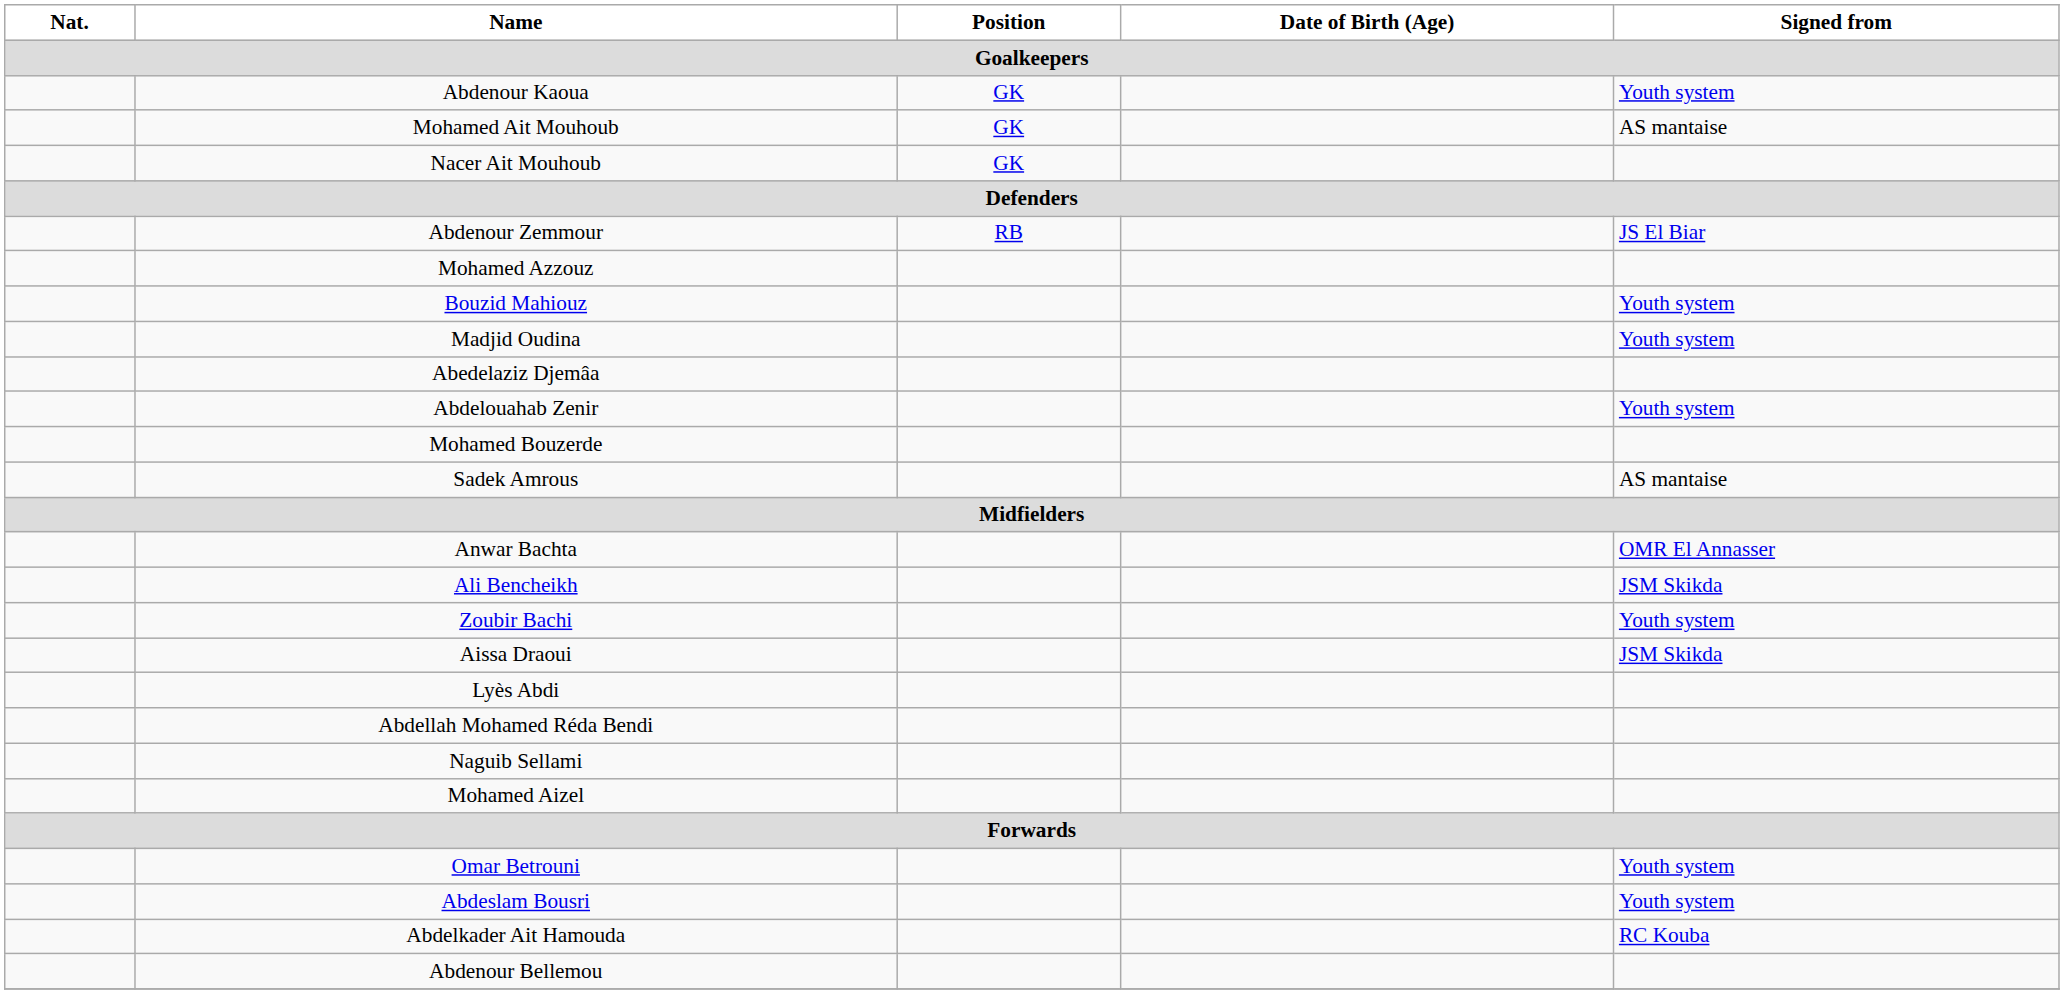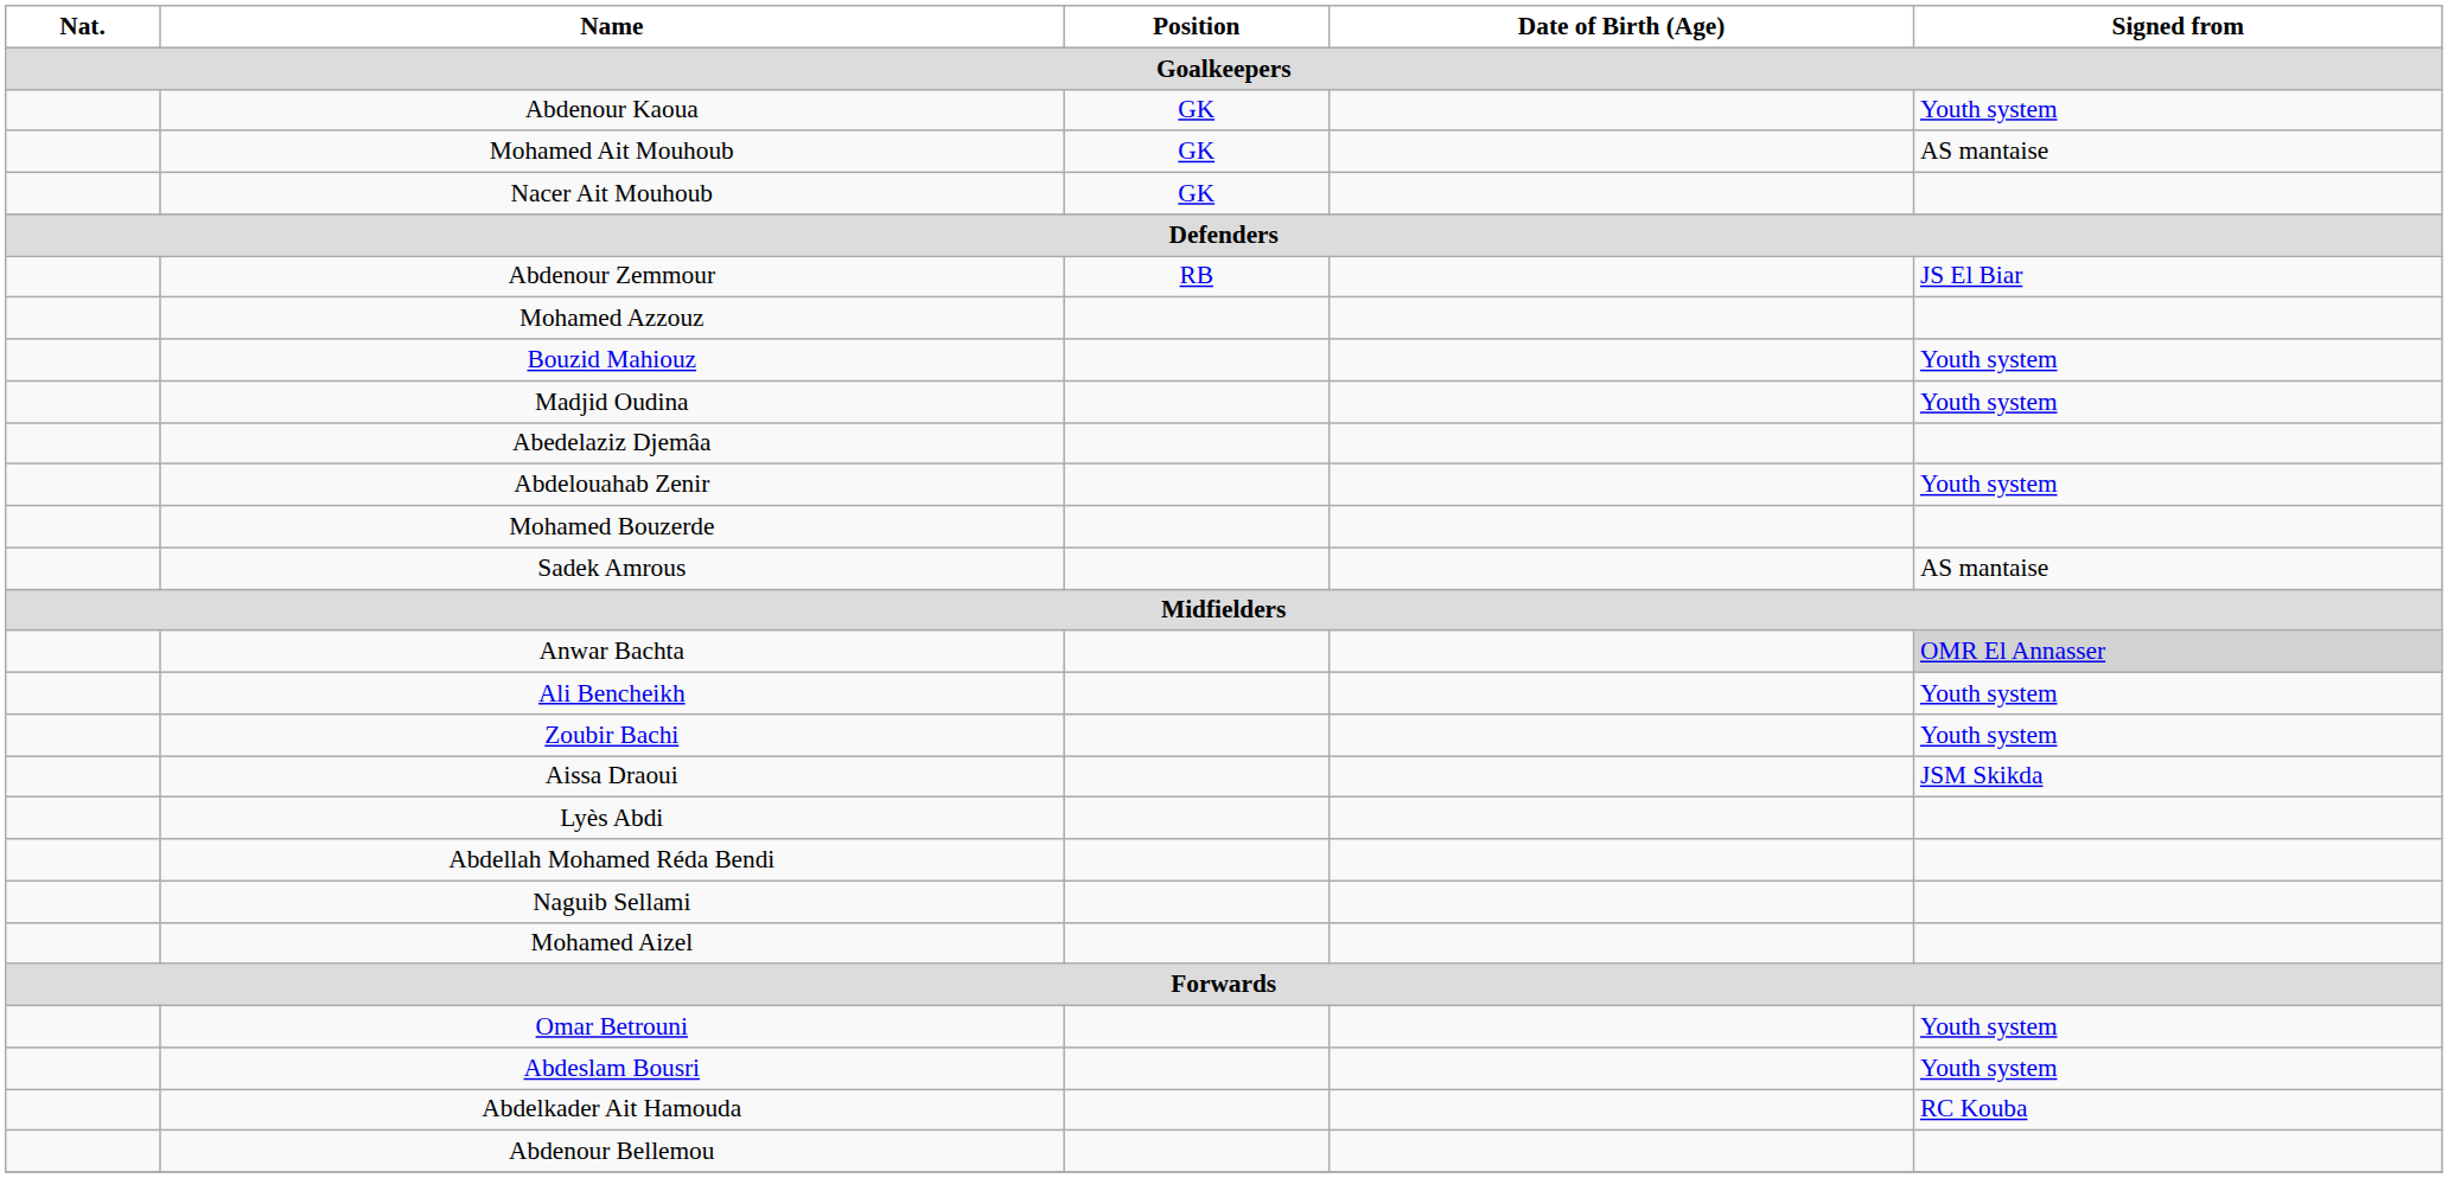 <table class="wikitable" style="text-align:center; font-size:90%; width:70%">
 <tr>
 <th style="background:white; color:black; text-align:center;">Nat.</th>
 <th style="background:white; color:black; text-align:center;">Name</th>
 <th style="background:white; color:black; text-align:center;">Position</th>
 <th style="background:white; color:black; text-align:center;">Date of Birth (Age)</th>
 <th style="background:white; color:black; text-align:center;">Signed from</th>
 </tr>
 <tr>
 <th colspan=10 style="background:#DCDCDC; text-align:center;">Goalkeepers</th>
 </tr>
 <tr>
 <td></td>
 <td>Abdenour Kaoua</td>
 <td><a href='#'>GK</a></td>
 <td></td>
 <td style="text-align:left"> <a href='#'>Youth system</a></td>
 </tr>
 <tr>
 <td></td>
 <td>Mohamed Ait Mouhoub</td>
 <td><a href='#'>GK</a></td>
 <td></td>
 <td style="text-align:left"> AS mantaise</td>
 </tr>
 <tr>
 <td></td>
 <td>Nacer Ait Mouhoub</td>
 <td><a href='#'>GK</a></td>
 <td></td>
 <td style="text-align:left"></td>
 </tr>
 <tr>
 <th colspan=10 style="background:#DCDCDC; text-align:center;">Defenders</th>
 </tr>
 <tr>
 <td></td>
 <td>Abdenour Zemmour</td>
 <td><a href='#'>RB</a></td>
 <td></td>
 <td style="text-align:left"> <a href='#'>JS El Biar</a></td>
 </tr>
 <tr>
 <td></td>
 <td>Mohamed Azzouz</td>
 <td></td>
 <td></td>
 <td></td>
 </tr>
 <tr>
 <td></td>
 <td><a href='#'>Bouzid Mahiouz</a></td>
 <td></td>
 <td></td>
 <td style="text-align:left"> <a href='#'>Youth system</a></td>
 </tr>
 <tr>
 <td></td>
 <td>Madjid Oudina</td>
 <td></td>
 <td></td>
 <td style="text-align:left"> <a href='#'>Youth system</a></td>
 </tr>
 <tr>
 <td></td>
 <td>Abedelaziz Djemâa</td>
 <td></td>
 <td></td>
 <td></td>
 </tr>
 <tr>
 <td></td>
 <td>Abdelouahab Zenir</td>
 <td></td>
 <td></td>
 <td style="text-align:left"> <a href='#'>Youth system</a></td>
 </tr>
 <tr>
 <td></td>
 <td>Mohamed Bouzerde</td>
 <td></td>
 <td></td>
 <td></td>
 </tr>
 <tr>
 <td></td>
 <td>Sadek Amrous</td>
 <td></td>
 <td></td>
 <td style="text-align:left"> AS mantaise</td>
 </tr>
 <tr>
 <th colspan=10 style="background:#DCDCDC; text-align:center;">Midfielders</th>
 </tr>
 <tr>
 <td></td>
 <td>Anwar Bachta</td>
 <td></td>
 <td></td>
-<td style="text-align:left"> <a href='#'>OMR El Annasser</a></td>
+<td style="background: lightgrey; text-align:left"> <a href='#'>OMR El Annasser</a></td>
 </tr>
 <tr>
 <td></td>
 <td><a href='#'>Ali Bencheikh</a></td>
 <td></td>
 <td></td>
-<td style="text-align:left"> <a href='#'>JSM Skikda</a></td>
+<td style="text-align:left"> <a href='#'>Youth system</a></td>
 </tr>
 <tr>
 <td></td>
 <td><a href='#'>Zoubir Bachi</a></td>
 <td></td>
 <td></td>
 <td style="text-align:left"> <a href='#'>Youth system</a></td>
 </tr>
 <tr>
 <td></td>
 <td>Aissa Draoui</td>
 <td></td>
 <td></td>
 <td style="text-align:left"> <a href='#'>JSM Skikda</a></td>
 </tr>
 <tr>
 <td></td>
 <td>Lyès Abdi</td>
 <td></td>
 <td></td>
 <td></td>
 </tr>
 <tr>
 <td></td>
 <td>Abdellah Mohamed Réda Bendi</td>
 <td></td>
 <td></td>
 <td></td>
 </tr>
 <tr>
 <td></td>
 <td>Naguib Sellami</td>
 <td></td>
 <td></td>
 <td></td>
 </tr>
 <tr>
 <td></td>
 <td>Mohamed Aizel</td>
 <td></td>
 <td></td>
 <td></td>
 </tr>
 <tr>
 <th colspan=10 style="background:#DCDCDC; text-align:center;">Forwards</th>
 </tr>
 <tr>
 <td></td>
 <td><a href='#'>Omar Betrouni</a></td>
 <td></td>
 <td></td>
 <td style="text-align:left"> <a href='#'>Youth system</a></td>
 </tr>
 <tr>
 <td></td>
 <td><a href='#'>Abdeslam Bousri</a></td>
 <td></td>
 <td></td>
 <td style="text-align:left"> <a href='#'>Youth system</a></td>
 </tr>
 <tr>
 <td></td>
 <td>Abdelkader Ait Hamouda</td>
 <td></td>
 <td></td>
 <td style="text-align:left"> <a href='#'>RC Kouba</a></td>
 </tr>
 <tr>
 <td></td>
 <td>Abdenour Bellemou</td>
 <td></td>
 <td></td>
 <td></td>
 </tr>
 <tr>
 </tr>
 </table>
